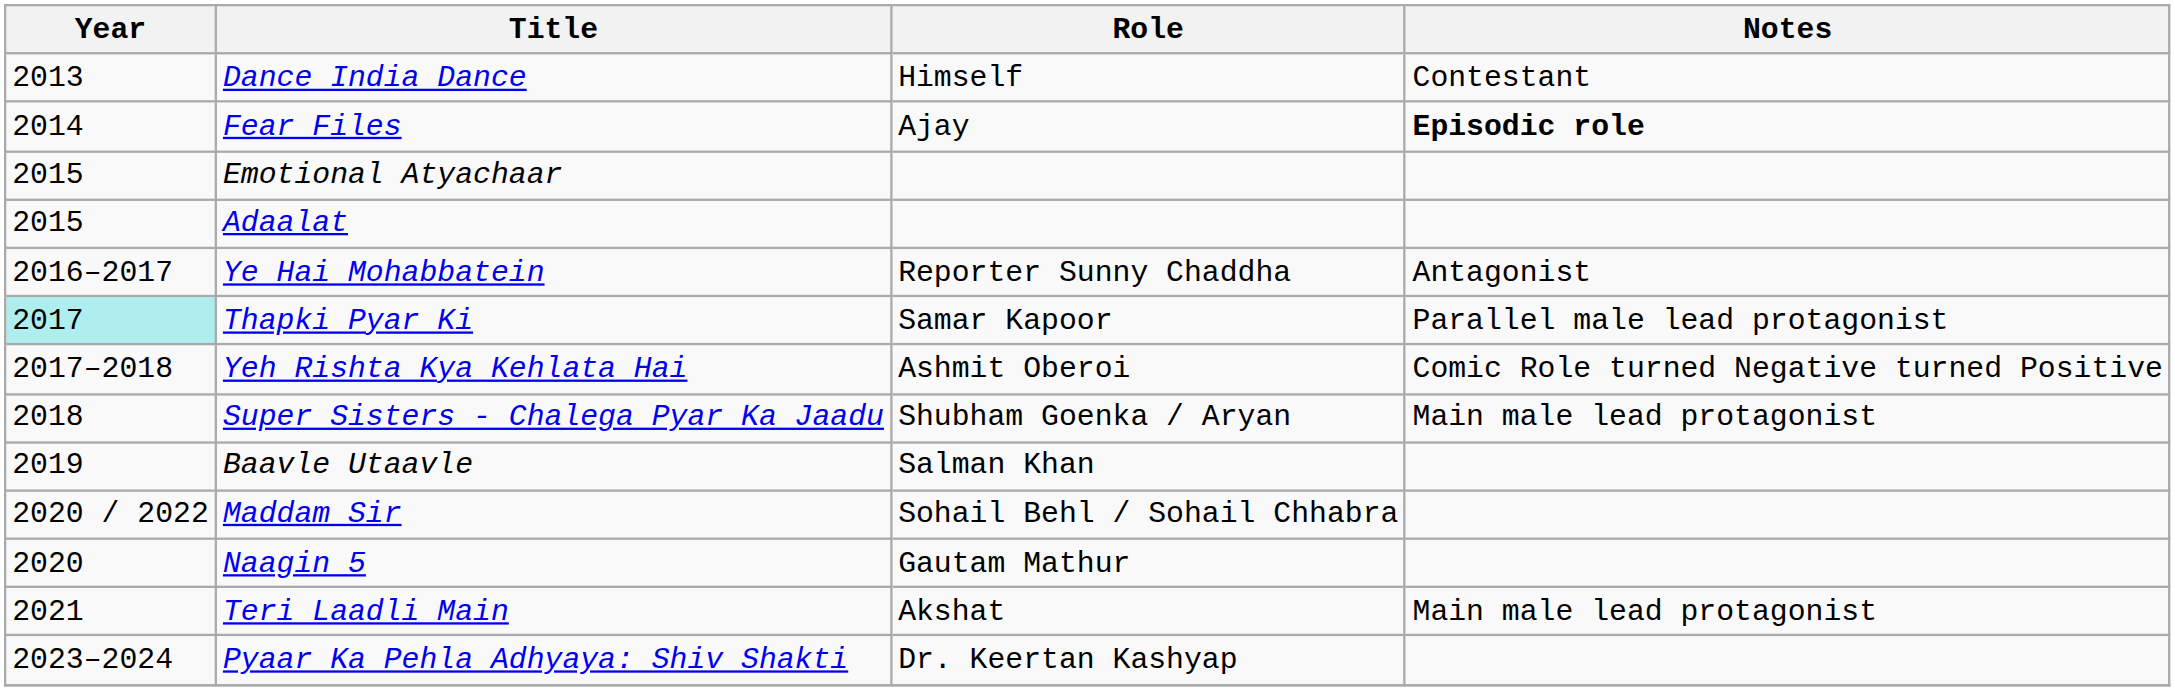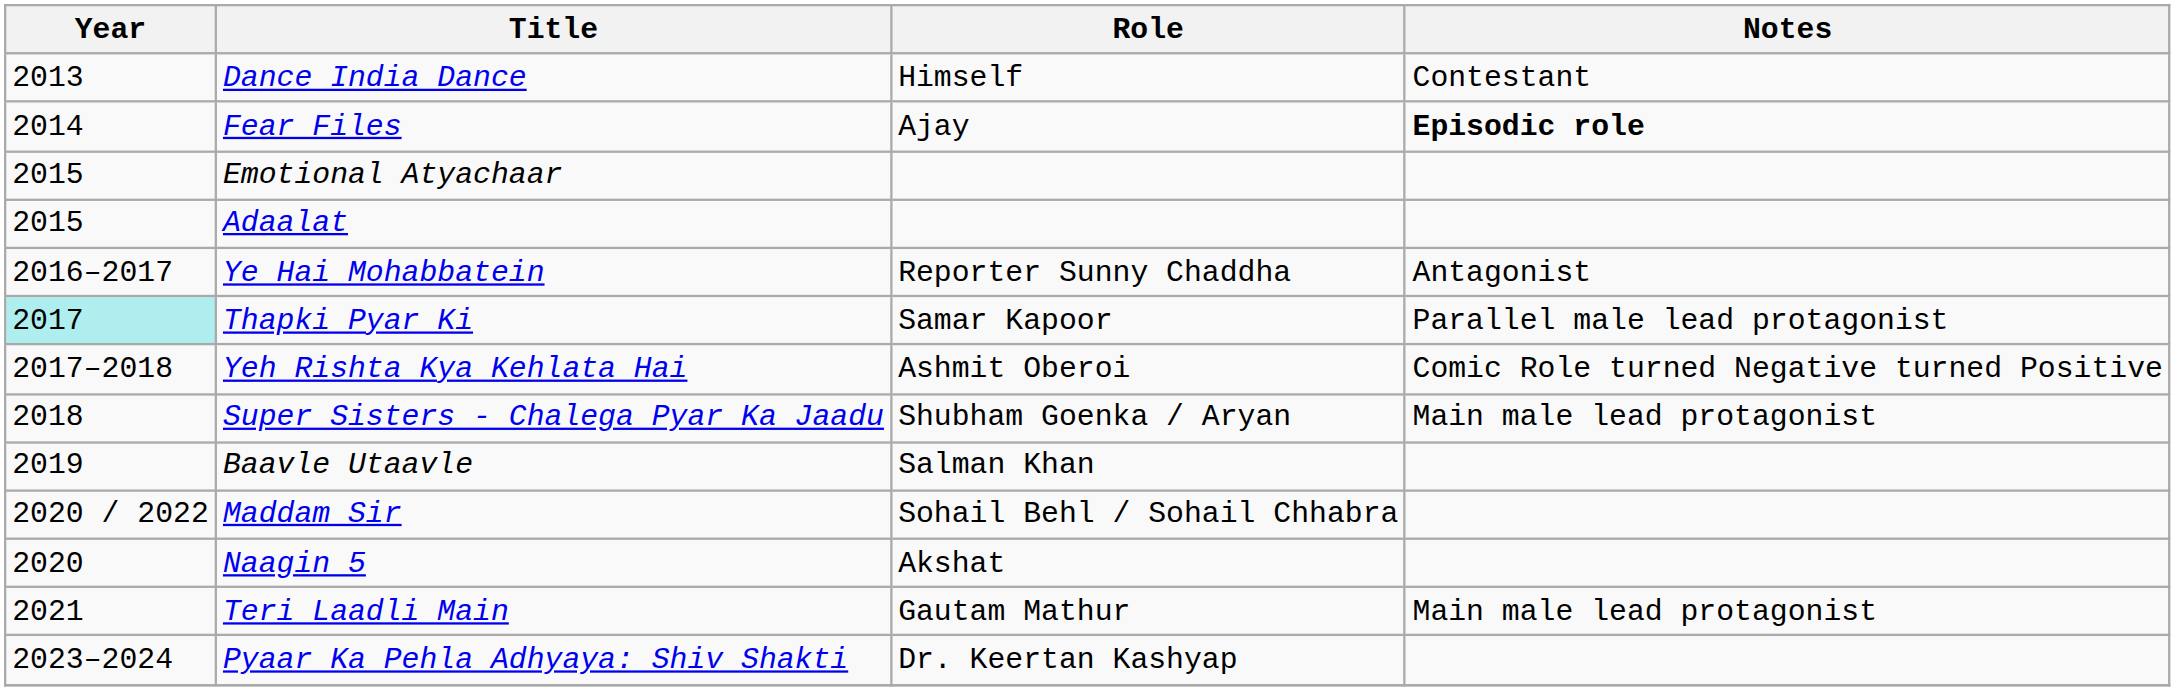 <table class="wikitable">
 <tr>
 <th>Year</th>
 <th>Title</th>
 <th>Role</th>
 <th>Notes</th>
 </tr>
 <tr>
 <td>2013</td>
 <td><em><a href='#'>Dance India Dance</a></em></td>
 <td>Himself</td>
 <td>Contestant</td>
 </tr>
 <tr>
 <td>2014</td>
 <td><em><a href='#'>Fear Files</a></em></td>
 <td>Ajay</td>
 <td><strong>Episodic role</strong></td>
 </tr>
 <tr>
 <td>2015</td>
 <td><em>Emotional Atyachaar</em></td>
 <td></td>
 <td></td>
 </tr>
 <tr>
 <td>2015</td>
 <td><em><a href='#'>Adaalat</a></em></td>
 <td></td>
 <td></td>
 </tr>
 <tr>
 <td>2016–2017</td>
 <td><em><a href='#'>Ye Hai Mohabbatein</a></em></td>
 <td>Reporter Sunny Chaddha</td>
 <td>Antagonist</td>
 </tr>
 <tr>
 <td style="background: paleturquoise;">2017</td>
 <td><em><a href='#'>Thapki Pyar Ki</a></em></td>
 <td>Samar Kapoor</td>
 <td>Parallel male lead protagonist</td>
 </tr>
 <tr>
 <td>2017–2018</td>
 <td><em><a href='#'>Yeh Rishta Kya Kehlata Hai</a></em></td>
 <td>Ashmit Oberoi</td>
 <td>Comic Role turned Negative turned Positive</td>
 </tr>
 <tr>
 <td>2018</td>
 <td><em><a href='#'>Super Sisters - Chalega Pyar Ka Jaadu</a></em></td>
 <td>Shubham Goenka / Aryan</td>
 <td>Main male lead protagonist</td>
 </tr>
 <tr>
 <td>2019</td>
 <td><em>Baavle Utaavle</em></td>
 <td>Salman Khan</td>
 <td></td>
 </tr>
 <tr>
 <td>2020 / 2022</td>
 <td><em><a href='#'>Maddam Sir</a></em></td>
 <td>Sohail Behl / Sohail Chhabra</td>
 <td></td>
 </tr>
 <tr>
 <td>2020</td>
 <td><em><a href='#'>Naagin 5</a></em></td>
-<td>Gautam Mathur</td>
+<td>Akshat</td>
 <td></td>
 </tr>
 <tr>
 <td>2021</td>
 <td><em><a href='#'>Teri Laadli Main</a></em></td>
-<td>Akshat</td>
+<td>Gautam Mathur</td>
 <td>Main male lead protagonist</td>
 </tr>
 <tr>
 <td>2023–2024</td>
 <td><em><a href='#'>Pyaar Ka Pehla Adhyaya: Shiv Shakti</a></em></td>
 <td>Dr. Keertan Kashyap</td>
 <td></td>
 </tr>
 <tr>
 </tr>
 </table>
